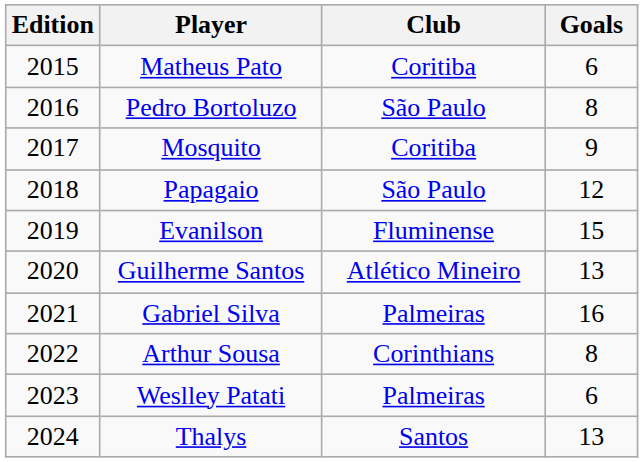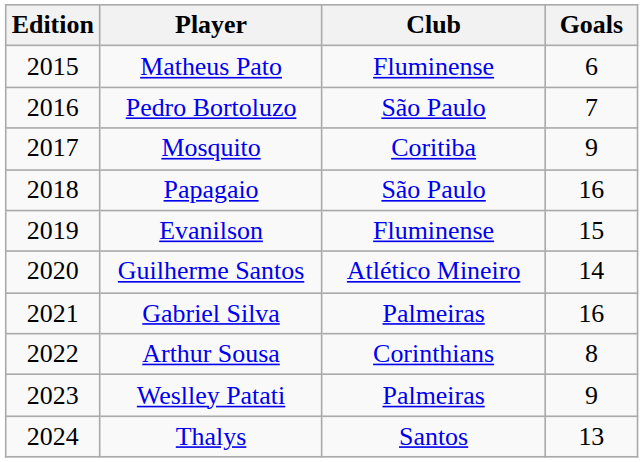 <table class="wikitable sortable" style="text-align:center; margin-left:1em;">
 <tr>
 <th style="width:50px">Edition</th>
 <th style="width:130px">Player</th>
 <th style="width:130px">Club</th>
 <th style="width:50px">Goals</th>
 </tr>
 <tr>
 <td>2015</td>
 <td><a href='#'>Matheus Pato</a></td>
-<td><a href='#'>Coritiba</a></td>
+<td><a href='#'>Fluminense</a></td>
 <td>6</td>
 </tr>
 <tr>
 <td>2016</td>
 <td><a href='#'>Pedro Bortoluzo</a></td>
 <td><a href='#'>São Paulo</a></td>
-<td>8</td>
+<td>7</td>
 </tr>
 <tr>
 <td>2017</td>
 <td><a href='#'>Mosquito</a></td>
 <td><a href='#'>Coritiba</a></td>
 <td>9</td>
 </tr>
 <tr>
 <td>2018</td>
 <td><a href='#'>Papagaio</a></td>
 <td><a href='#'>São Paulo</a></td>
-<td>12</td>
+<td>16</td>
 </tr>
 <tr>
 <td>2019</td>
 <td><a href='#'>Evanilson</a></td>
 <td><a href='#'>Fluminense</a></td>
 <td>15</td>
 </tr>
 <tr>
 <td>2020</td>
 <td><a href='#'>Guilherme Santos</a></td>
 <td><a href='#'>Atlético Mineiro</a></td>
-<td>13</td>
+<td>14</td>
 </tr>
 <tr>
 <td>2021</td>
 <td><a href='#'>Gabriel Silva</a></td>
 <td><a href='#'>Palmeiras</a></td>
 <td>16</td>
 </tr>
 <tr>
 <td>2022</td>
 <td><a href='#'>Arthur Sousa</a></td>
 <td><a href='#'>Corinthians</a></td>
 <td>8</td>
 </tr>
 <tr>
 <td>2023</td>
 <td><a href='#'>Weslley Patati</a></td>
 <td><a href='#'>Palmeiras</a></td>
-<td>6</td>
+<td>9</td>
 </tr>
 <tr>
 <td>2024</td>
 <td><a href='#'>Thalys</a></td>
 <td><a href='#'>Santos</a></td>
 <td>13</td>
 </tr>
 </table>
